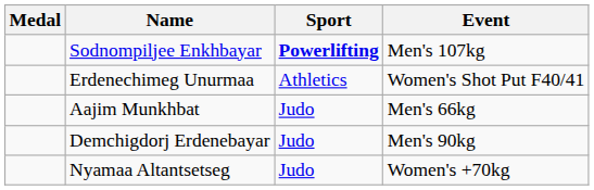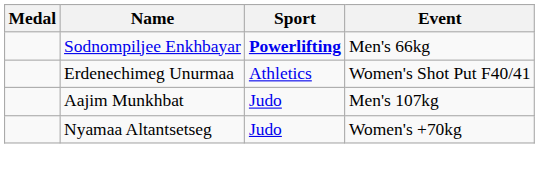 <table class="wikitable">
 <tr>
 <th>Medal</th>
 <th>Name</th>
 <th>Sport</th>
 <th>Event</th>
 </tr>
 <tr>
 <td></td>
 <td><a href='#'>Sodnompiljee Enkhbayar</a></td>
 <td><strong><a href='#'>Powerlifting</a></strong></td>
-<td>Men's 107kg</td>
+<td>Men's 66kg</td>
 </tr>
 <tr>
 <td></td>
 <td>Erdenechimeg Unurmaa</td>
 <td><a href='#'>Athletics</a></td>
 <td>Women's Shot Put F40/41</td>
 </tr>
 <tr>
 <td></td>
 <td>Aajim Munkhbat</td>
 <td><a href='#'>Judo</a></td>
-<td>Men's 66kg</td>
-</tr>
-<tr>
-<td></td>
-<td>Demchigdorj Erdenebayar</td>
-<td><a href='#'>Judo</a></td>
-<td>Men's 90kg</td>
+<td>Men's 107kg</td>
 </tr>
 <tr>
 <td></td>
 <td>Nyamaa Altantsetseg</td>
 <td><a href='#'>Judo</a></td>
 <td>Women's +70kg</td>
 </tr>
 </table>
